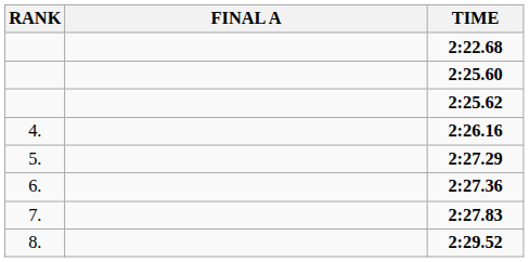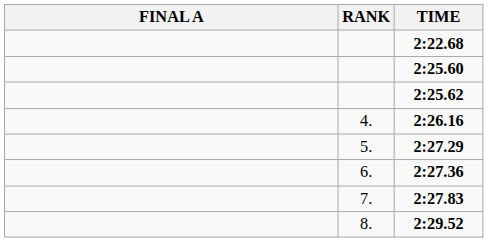 <table class="wikitable">
 <tr>
+<th style="width: 20em">FINAL A</th>
 <th>RANK</th>
-<th style="width: 20em">FINAL A</th>
 <th style="width: 5em">TIME</th>
 </tr>
 <tr>
+<td></td>
 <td align="center"></td>
-<td></td>
 <td align="center"><strong>2:22.68</strong></td>
 </tr>
 <tr>
+<td></td>
 <td align="center"></td>
-<td></td>
 <td align="center"><strong>2:25.60</strong></td>
 </tr>
 <tr>
+<td></td>
 <td align="center"></td>
-<td></td>
 <td align="center"><strong>2:25.62</strong></td>
 </tr>
 <tr>
+<td></td>
 <td align="center">4.</td>
-<td></td>
 <td align="center"><strong>2:26.16</strong></td>
 </tr>
 <tr>
+<td></td>
 <td align="center">5.</td>
-<td></td>
 <td align="center"><strong>2:27.29</strong></td>
 </tr>
 <tr>
+<td></td>
 <td align="center">6.</td>
-<td></td>
 <td align="center"><strong>2:27.36</strong></td>
 </tr>
 <tr>
+<td></td>
 <td align="center">7.</td>
-<td></td>
 <td align="center"><strong>2:27.83</strong></td>
 </tr>
 <tr>
+<td></td>
 <td align="center">8.</td>
-<td></td>
 <td align="center"><strong>2:29.52</strong></td>
 </tr>
 </table>
